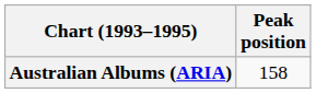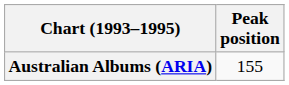 <table class="wikitable plainrowheaders" style="text-align:center">
 <tr>
 <th scope="col">Chart (1993–1995)</th>
 <th scope="col">Peak<br>position</th>
 </tr>
 <tr>
 <th scope="row">Australian Albums (<a href='#'>ARIA</a>)</th>
-<td>158</td>
+<td>155</td>
 </tr>
 </table>
